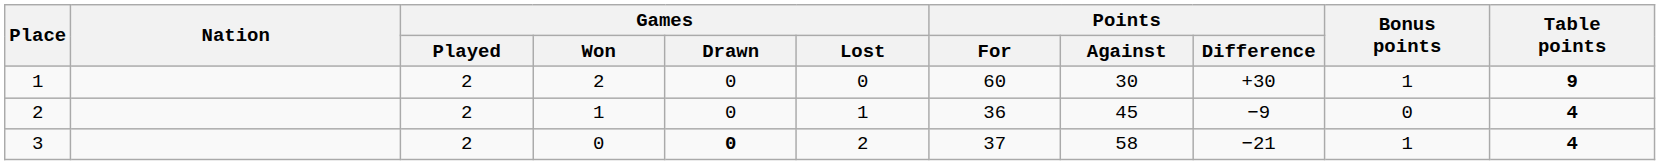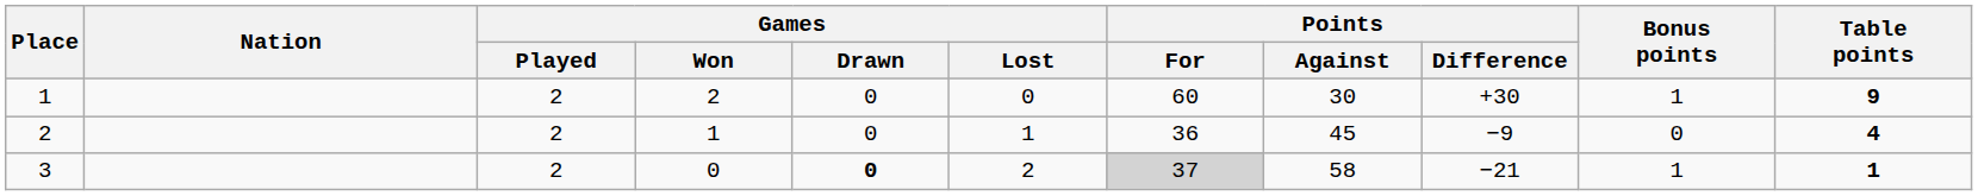 <table class="wikitable" style="text-align:center">
 <tr>
 <th rowspan=2 width="4%">Place</th>
 <th rowspan=2 width="20%">Nation</th>
 <th colspan=4 width="32%">Games</th>
 <th colspan=3 width="24%">Points</th>
 <th rowspan=2 width="10%">Bonus<br>points</th>
 <th rowspan=2 width="10%">Table<br>points</th>
 </tr>
 <tr>
 <th width="8%">Played</th>
 <th width="8%">Won</th>
 <th width="8%">Drawn</th>
 <th width="8%">Lost</th>
 <th width="8%">For</th>
 <th width="8%">Against</th>
 <th width="8%">Difference</th>
 </tr>
 <tr>
 <td>1</td>
 <td align=left></td>
 <td>2</td>
 <td>2</td>
 <td>0</td>
 <td>0</td>
 <td>60</td>
 <td>30</td>
 <td>+30</td>
 <td>1</td>
 <td><strong>9</strong></td>
 </tr>
 <tr>
 <td>2</td>
 <td align=left></td>
 <td>2</td>
 <td>1</td>
 <td>0</td>
 <td>1</td>
 <td>36</td>
 <td>45</td>
 <td>−9</td>
 <td>0</td>
 <td><strong>4</strong></td>
 </tr>
 <tr>
 <td>3</td>
 <td align=left></td>
 <td>2</td>
 <td>0</td>
 <td><strong>0</strong></td>
 <td>2</td>
-<td>37</td>
+<td style="background: lightgrey;">37</td>
 <td>58</td>
 <td>−21</td>
 <td>1</td>
-<td><strong>4</strong></td>
+<td><strong>1</strong></td>
 </tr>
 </table>
